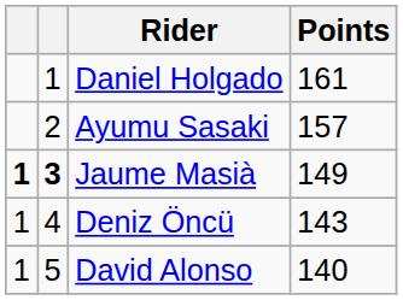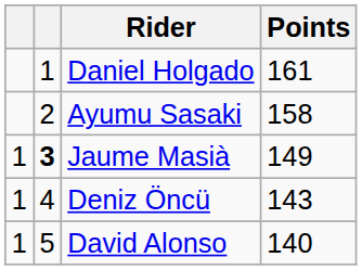 <table class="wikitable" style="font-size: 95%;">
 <tr>
 <th></th>
 <th></th>
 <th>Rider</th>
 <th>Points</th>
 </tr>
 <tr>
 <td></td>
 <td align=center>1</td>
 <td> <a href='#'>Daniel Holgado</a></td>
 <td align=left>161</td>
 </tr>
 <tr>
 <td></td>
 <td align=center>2</td>
 <td> <a href='#'>Ayumu Sasaki</a></td>
-<td align=left>157</td>
+<td align=left>158</td>
 </tr>
 <tr>
-<td><strong> 1</strong></td>
+<td> 1</td>
 <td align=center><strong>3</strong></td>
 <td> <a href='#'>Jaume Masià</a></td>
 <td align=left>149</td>
 </tr>
 <tr>
 <td> 1</td>
 <td align=center>4</td>
 <td> <a href='#'>Deniz Öncü</a></td>
 <td align=left>143</td>
 </tr>
 <tr>
 <td> 1</td>
 <td align=center>5</td>
 <td> <a href='#'>David Alonso</a></td>
 <td align=left>140</td>
 </tr>
 </table>
